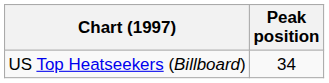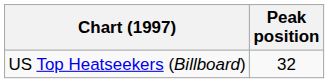 <table class="wikitable">
 <tr>
 <th>Chart (1997)</th>
 <th>Peak<br>position</th>
 </tr>
 <tr>
 <td>US <a href='#'>Top Heatseekers</a> (<em>Billboard</em>)</td>
-<td style="text-align:center;">34</td>
+<td style="text-align:center;">32</td>
 </tr>
 </table>
